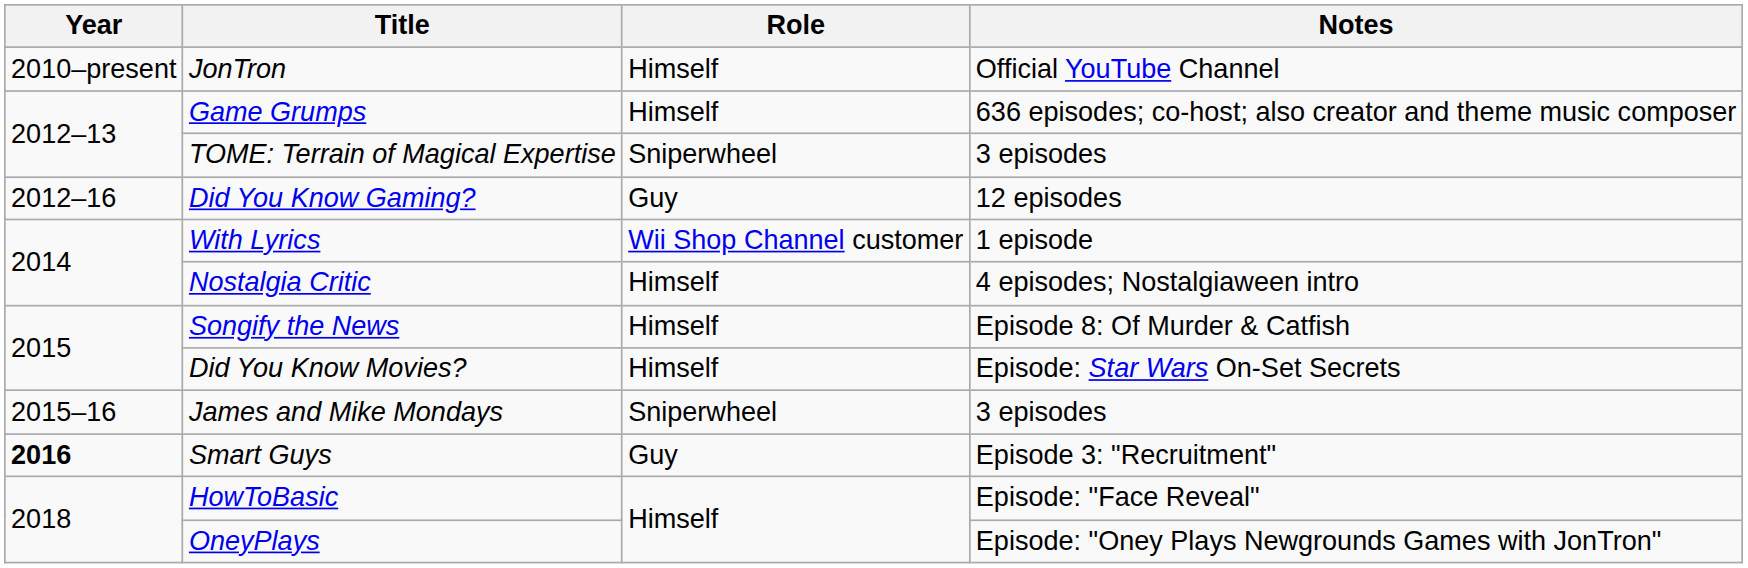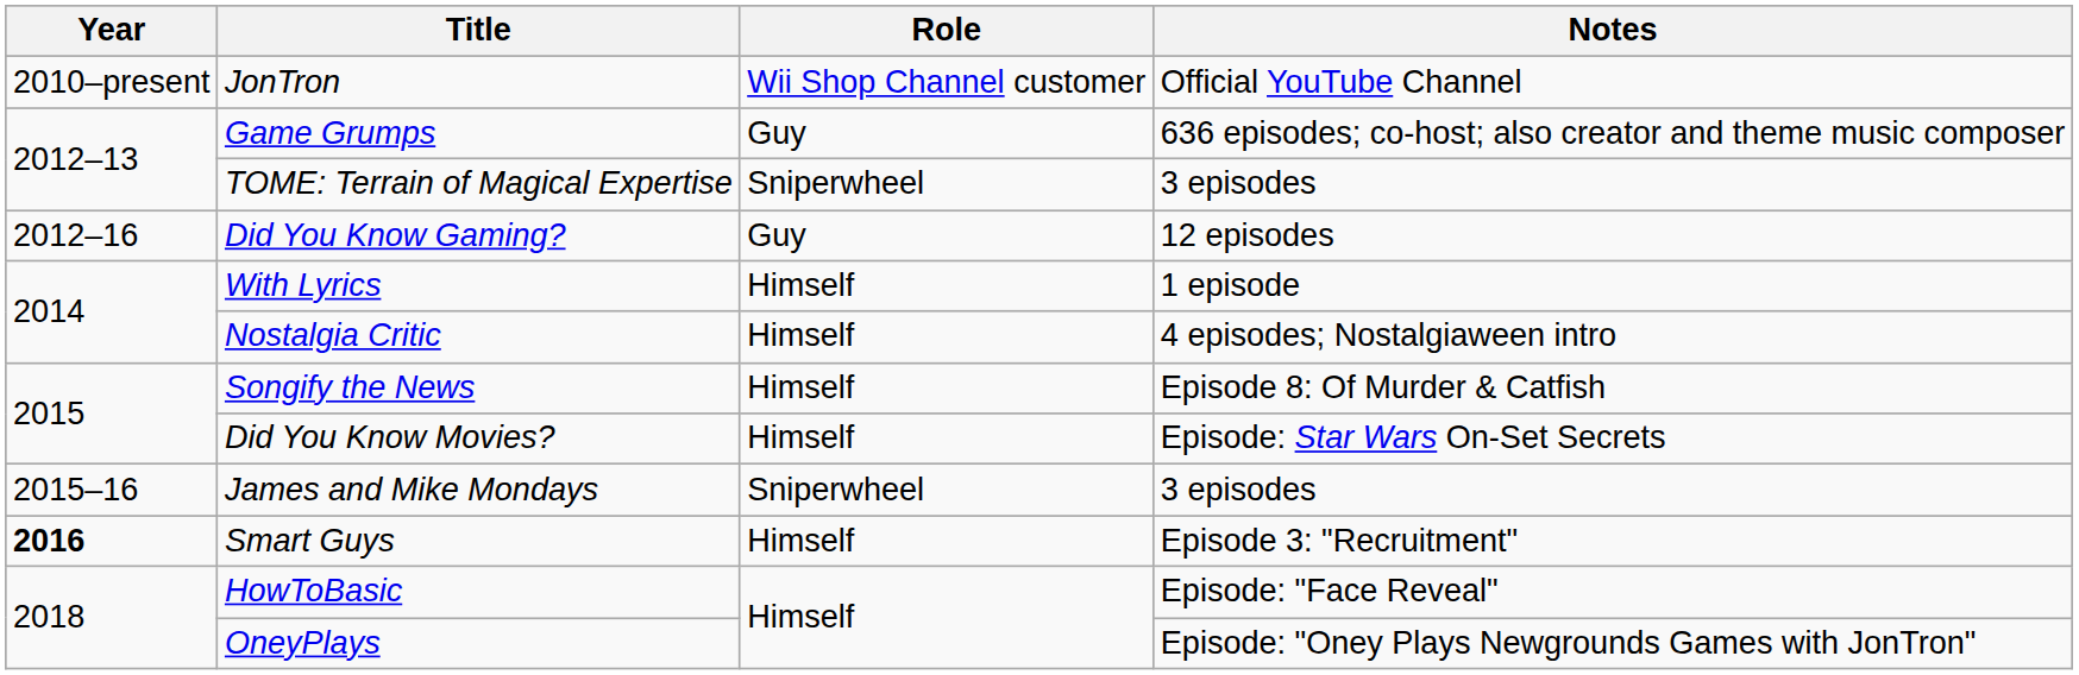 <table class="wikitable sortable">
 <tr>
 <th>Year</th>
 <th>Title</th>
 <th>Role</th>
 <th>Notes</th>
 </tr>
 <tr>
 <td>2010–present</td>
 <td><em>JonTron</em></td>
-<td>Himself</td>
+<td><a href='#'>Wii Shop Channel</a> customer</td>
 <td>Official <a href='#'>YouTube</a> Channel</td>
 </tr>
 <tr>
 <td rowspan=2>2012–13</td>
 <td><em><a href='#'>Game Grumps</a></em></td>
-<td>Himself</td>
+<td>Guy</td>
 <td>636 episodes; co-host; also creator and theme music composer</td>
 </tr>
 <tr>
 <td><em>TOME: Terrain of Magical Expertise</em></td>
 <td>Sniperwheel</td>
 <td>3 episodes</td>
 </tr>
 <tr>
 <td>2012–16</td>
 <td><em><a href='#'>Did You Know Gaming?</a></em></td>
 <td>Guy</td>
 <td>12 episodes</td>
 </tr>
 <tr>
 <td rowspan=2>2014</td>
 <td><em><a href='#'>With Lyrics</a></em></td>
-<td><a href='#'>Wii Shop Channel</a> customer</td>
+<td>Himself</td>
 <td>1 episode</td>
 </tr>
 <tr>
 <td><em><a href='#'>Nostalgia Critic</a></em></td>
 <td>Himself</td>
 <td>4 episodes; Nostalgiaween intro</td>
 </tr>
 <tr>
 <td rowspan=2>2015</td>
 <td><em><a href='#'>Songify the News</a></em></td>
 <td>Himself</td>
 <td>Episode 8: Of Murder & Catfish</td>
 </tr>
 <tr>
 <td><em>Did You Know Movies?</em></td>
 <td>Himself</td>
 <td>Episode: <em><a href='#'>Star Wars</a></em> On-Set Secrets</td>
 </tr>
 <tr>
 <td>2015–16</td>
 <td><em>James and Mike Mondays</em></td>
 <td>Sniperwheel</td>
 <td>3 episodes</td>
 </tr>
 <tr>
 <td><strong>2016</strong></td>
 <td><em>Smart Guys</em></td>
-<td>Guy</td>
+<td>Himself</td>
 <td>Episode 3: "Recruitment"</td>
 </tr>
 <tr>
 <td rowspan="2">2018</td>
 <td><em><a href='#'>HowToBasic</a></em></td>
 <td rowspan="2">Himself</td>
 <td>Episode: "Face Reveal"</td>
 </tr>
 <tr>
 <td><em><a href='#'>OneyPlays</a></em></td>
 <td>Episode: "Oney Plays Newgrounds Games with JonTron"</td>
 </tr>
 </table>
